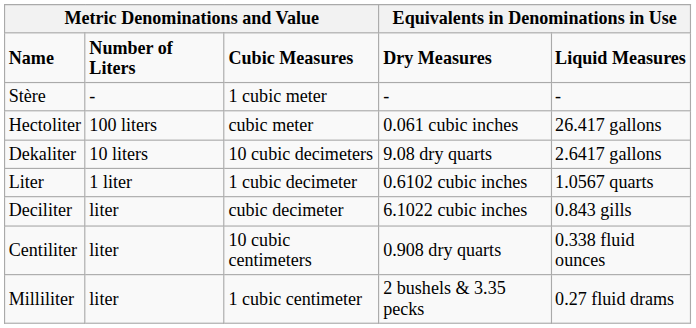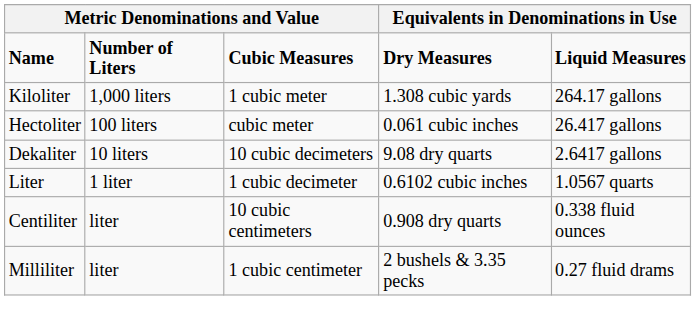 <table class="wikitable">
 <tr>
 </tr>
 <tr>
 <th colspan="3">Metric Denominations and Value</th>
 <th colspan="2">Equivalents in Denominations in Use</th>
 </tr>
 <tr>
 <td><strong>Name</strong></td>
 <td><strong>Number of Liters</strong></td>
 <td><strong>Cubic Measures</strong></td>
 <td><strong>Dry Measures</strong></td>
 <td><strong>Liquid Measures</strong></td>
 </tr>
 <tr>
-<td>Stère</td>
-<td>-</td>
+<td>Kiloliter</td>
+<td>1,000 liters</td>
 <td>1 cubic meter</td>
-<td>-</td>
-<td>-</td>
+<td>1.308 cubic yards</td>
+<td>264.17 gallons</td>
 </tr>
 <tr>
 <td>Hectoliter</td>
 <td>100 liters</td>
 <td> cubic meter</td>
 <td>0.061 cubic inches</td>
 <td>26.417 gallons</td>
 </tr>
 <tr>
 <td>Dekaliter</td>
 <td>10 liters</td>
 <td>10 cubic decimeters</td>
 <td>9.08 dry quarts</td>
 <td>2.6417 gallons</td>
 </tr>
 <tr>
 <td>Liter</td>
 <td>1 liter</td>
 <td>1 cubic decimeter</td>
 <td>0.6102 cubic inches</td>
 <td>1.0567 quarts</td>
 </tr>
 <tr>
-<td>Deciliter</td>
-<td> liter</td>
-<td> cubic decimeter</td>
-<td>6.1022 cubic inches</td>
-<td>0.843 gills</td>
-</tr>
-<tr>
 <td>Centiliter</td>
 <td> liter</td>
 <td>10 cubic centimeters</td>
 <td>0.908 dry quarts</td>
 <td>0.338 fluid ounces</td>
 </tr>
 <tr>
 <td>Milliliter</td>
 <td> liter</td>
 <td>1 cubic centimeter</td>
 <td>2 bushels & 3.35 pecks</td>
 <td>0.27 fluid drams</td>
 </tr>
 </table>
